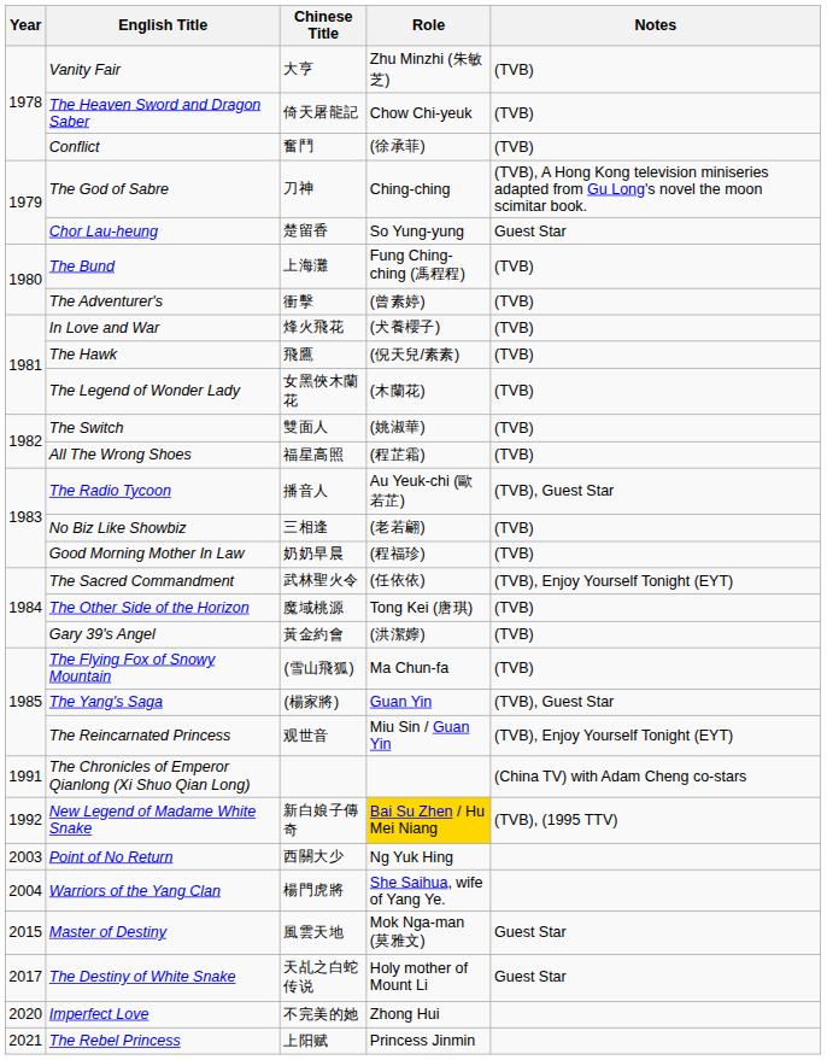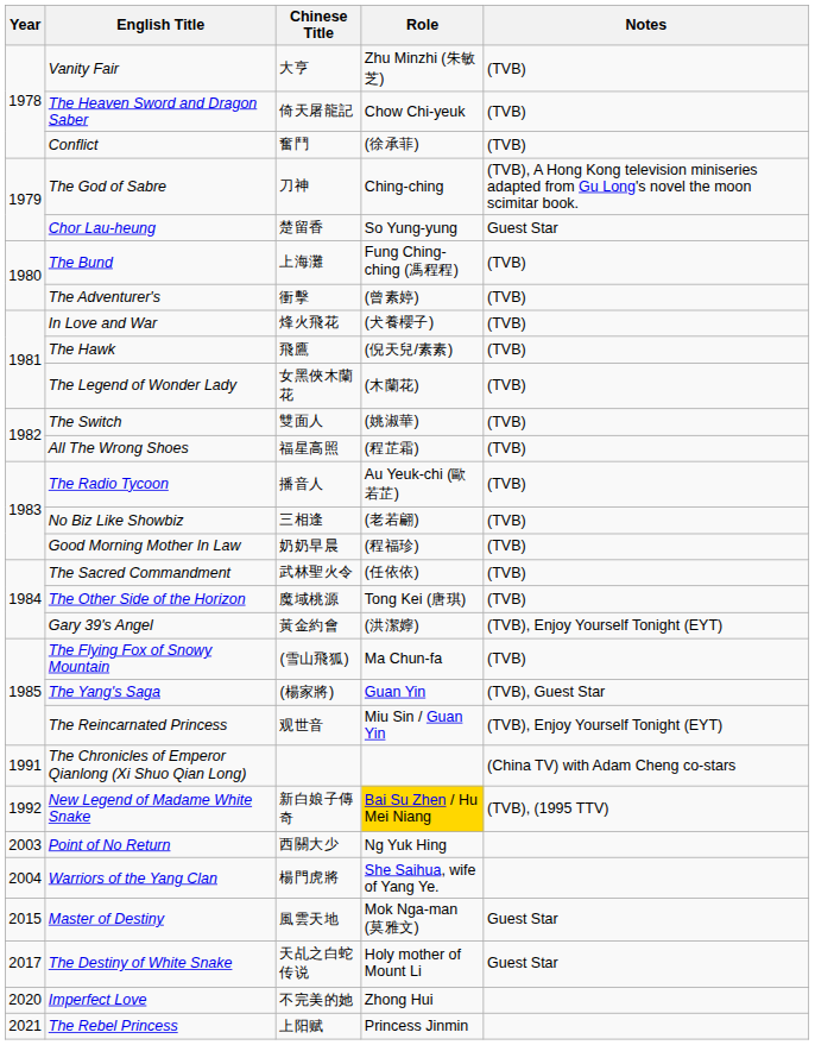 <table class="wikitable sortable">
 <tr>
 <th>Year</th>
 <th>English Title</th>
 <th>Chinese Title</th>
 <th>Role</th>
 <th>Notes</th>
 </tr>
 <tr>
 <td rowspan=3>1978</td>
 <td><em>Vanity Fair</em></td>
 <td>大亨</td>
 <td>Zhu Minzhi (朱敏芝)</td>
 <td>(TVB)</td>
 </tr>
 <tr>
 <td><em><a href='#'>The Heaven Sword and Dragon Saber</a></em></td>
 <td>倚天屠龍記</td>
 <td>Chow Chi-yeuk</td>
 <td>(TVB)</td>
 </tr>
 <tr>
 <td><em>Conflict</em></td>
 <td>奮鬥</td>
 <td>(徐承菲)</td>
 <td>(TVB)</td>
 </tr>
 <tr>
 <td rowspan=2>1979</td>
 <td><em>The God of Sabre</em></td>
 <td>刀神</td>
 <td>Ching-ching</td>
 <td>(TVB), A Hong Kong television miniseries adapted from <a href='#'>Gu Long</a>'s novel the moon scimitar book.</td>
 </tr>
 <tr>
 <td><em><a href='#'>Chor Lau-heung</a></em></td>
 <td>楚留香</td>
 <td>So Yung-yung</td>
 <td>Guest Star</td>
 </tr>
 <tr>
 <td rowspan=2>1980</td>
 <td><em><a href='#'>The Bund</a></em></td>
 <td>上海灘</td>
 <td>Fung Ching-ching (馮程程)</td>
 <td>(TVB)</td>
 </tr>
 <tr>
 <td><em>The Adventurer's</em></td>
 <td>衝擊</td>
 <td>(曾素婷)</td>
 <td>(TVB)</td>
 </tr>
 <tr>
 <td rowspan=3>1981</td>
 <td><em>In Love and War</em></td>
 <td>烽火飛花</td>
 <td>(犬養櫻子)</td>
 <td>(TVB)</td>
 </tr>
 <tr>
 <td><em>The Hawk</em></td>
 <td>飛鷹</td>
 <td>(倪天兒/素素)</td>
 <td>(TVB)</td>
 </tr>
 <tr>
 <td><em>The Legend of Wonder Lady</em></td>
 <td>女黑俠木蘭花</td>
 <td>(木蘭花)</td>
 <td>(TVB)</td>
 </tr>
 <tr>
 <td rowspan=2>1982</td>
 <td><em>The Switch</em></td>
 <td>雙面人</td>
 <td>(姚淑華)</td>
 <td>(TVB)</td>
 </tr>
 <tr>
 <td><em>All The Wrong Shoes</em></td>
 <td>福星高照</td>
 <td>(程芷霜)</td>
 <td>(TVB)</td>
 </tr>
 <tr>
 <td rowspan=3>1983</td>
 <td><em><a href='#'>The Radio Tycoon</a></em></td>
 <td>播音人</td>
 <td>Au Yeuk-chi (歐若芷)</td>
-<td>(TVB), Guest Star</td>
+<td>(TVB)</td>
 </tr>
 <tr>
 <td><em>No Biz Like Showbiz</em></td>
 <td>三相逢</td>
 <td>(老若翩)</td>
 <td>(TVB)</td>
 </tr>
 <tr>
 <td><em>Good Morning Mother In Law</em></td>
 <td>奶奶早晨</td>
 <td>(程福珍)</td>
 <td>(TVB)</td>
 </tr>
 <tr>
 <td rowspan=3>1984</td>
 <td><em>The Sacred Commandment</em></td>
 <td>武林聖火令</td>
 <td>(任依依)</td>
-<td>(TVB), Enjoy Yourself Tonight (EYT)</td>
+<td>(TVB)</td>
 </tr>
 <tr>
 <td><em><a href='#'>The Other Side of the Horizon</a></em></td>
 <td>魔域桃源</td>
 <td>Tong Kei (唐琪)</td>
 <td>(TVB)</td>
 </tr>
 <tr>
 <td><em>Gary 39's Angel</em></td>
 <td>黃金約會</td>
 <td>(洪潔嬣)</td>
-<td>(TVB)</td>
+<td>(TVB), Enjoy Yourself Tonight (EYT)</td>
 </tr>
 <tr>
 <td rowspan=3>1985</td>
 <td><em><a href='#'>The Flying Fox of Snowy Mountain</a></em></td>
 <td>(雪山飛狐)</td>
 <td>Ma Chun-fa</td>
 <td>(TVB)</td>
 </tr>
 <tr>
 <td><em><a href='#'>The Yang's Saga</a></em></td>
 <td>(楊家將)</td>
 <td><a href='#'>Guan Yin</a></td>
 <td>(TVB), Guest Star</td>
 </tr>
 <tr>
 <td><em>The Reincarnated Princess</em></td>
 <td>观世音</td>
 <td>Miu Sin / <a href='#'>Guan Yin</a></td>
 <td> (TVB), Enjoy Yourself Tonight (EYT)</td>
 </tr>
 <tr>
 <td>1991</td>
 <td><em>The Chronicles of Emperor Qianlong (Xi Shuo Qian Long)</em></td>
 <td></td>
 <td></td>
 <td>(China TV) with Adam Cheng co-stars</td>
 </tr>
 <tr>
 <td>1992</td>
 <td><em><a href='#'>New Legend of Madame White Snake</a></em></td>
 <td>新白娘子傳奇</td>
 <td style="background: gold;"><a href='#'>Bai Su Zhen</a> / Hu Mei Niang</td>
 <td>(TVB), (1995 TTV)</td>
 </tr>
 <tr>
 <td>2003</td>
 <td><em><a href='#'>Point of No Return</a></em></td>
 <td>西關大少</td>
 <td>Ng Yuk Hing</td>
 <td></td>
 </tr>
 <tr>
 <td>2004</td>
 <td><em><a href='#'>Warriors of the Yang Clan</a></em></td>
 <td>楊門虎將</td>
 <td><a href='#'>She Saihua</a>, wife of Yang Ye.</td>
 <td></td>
 </tr>
 <tr>
 <td>2015</td>
 <td><em><a href='#'>Master of Destiny</a></em></td>
 <td>風雲天地</td>
 <td>Mok Nga-man (莫雅文)</td>
 <td>Guest Star</td>
 </tr>
 <tr>
 <td>2017</td>
 <td><em><a href='#'>The Destiny of White Snake</a></em></td>
 <td>天乩之白蛇传说</td>
 <td>Holy mother of Mount Li</td>
 <td> Guest Star</td>
 </tr>
 <tr>
 <td>2020</td>
 <td><em><a href='#'>Imperfect Love</a></em></td>
 <td>不完美的她</td>
 <td>Zhong Hui</td>
 <td></td>
 </tr>
 <tr>
 <td>2021</td>
 <td><em><a href='#'>The Rebel Princess</a></em></td>
 <td>上阳赋</td>
 <td>Princess Jinmin</td>
 <td></td>
 </tr>
 </table>
